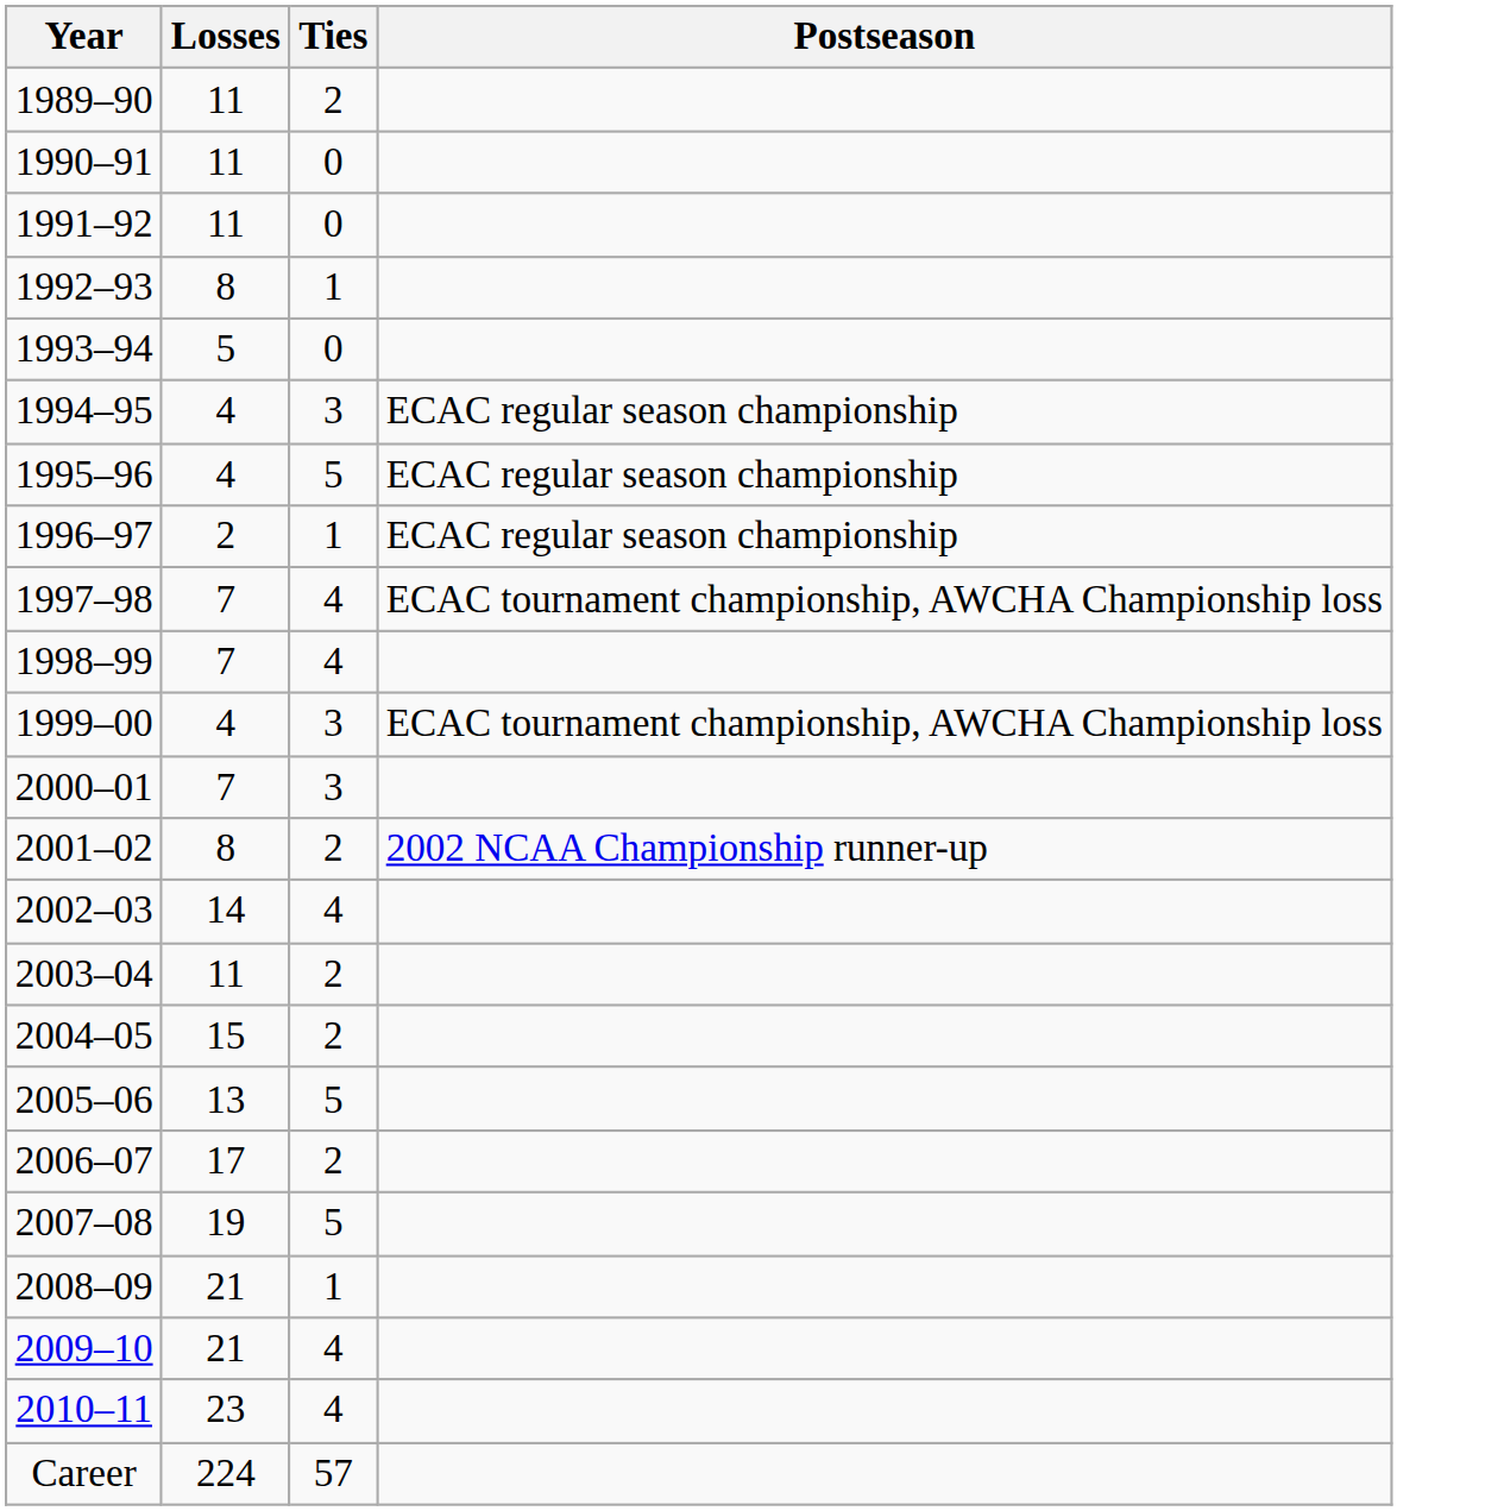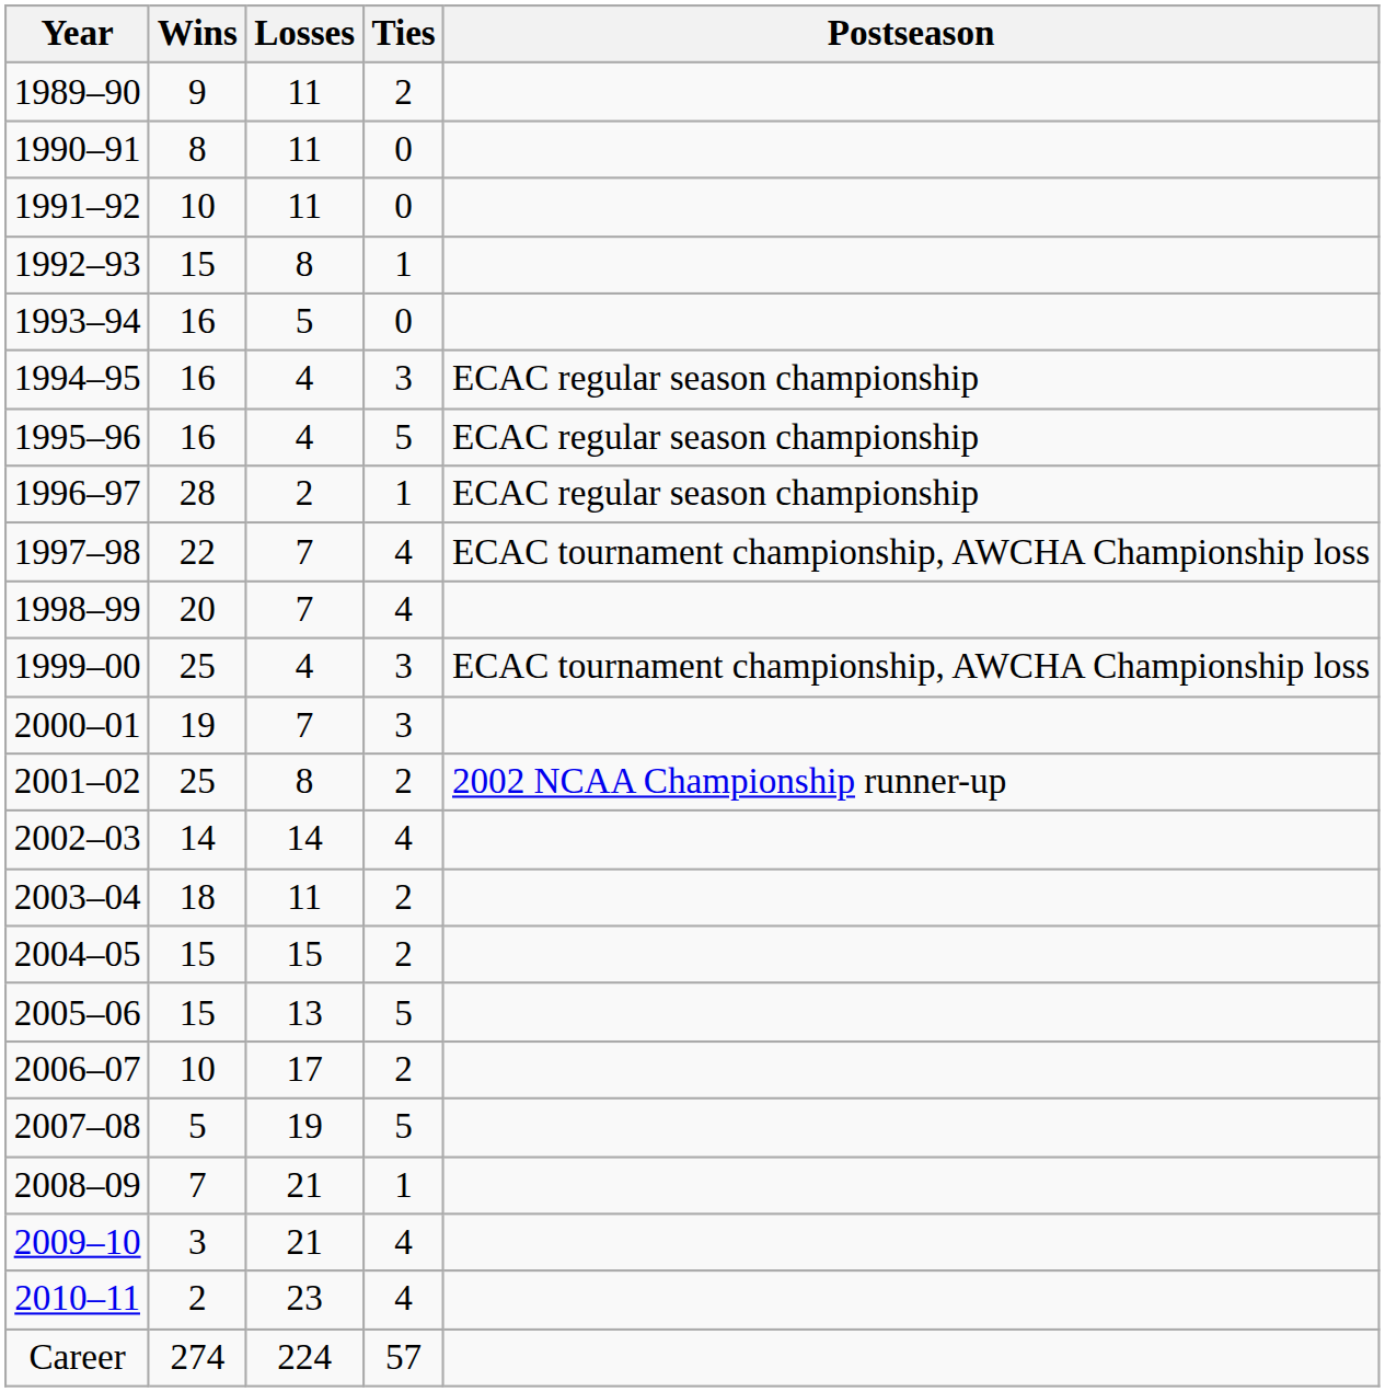 <table class="wikitable" style="text-align:center">
 <tr>
 <th>Year</th>
+<th>Wins</th>
 <th>Losses</th>
 <th>Ties</th>
 <th>Postseason</th>
 </tr>
 <tr>
 <td>1989–90</td>
+<td>9</td>
 <td>11</td>
 <td>2</td>
 <td></td>
 </tr>
 <tr>
 <td>1990–91</td>
+<td>8</td>
 <td>11</td>
 <td>0</td>
 <td></td>
 </tr>
 <tr>
 <td>1991–92</td>
+<td>10</td>
 <td>11</td>
 <td>0</td>
 <td></td>
 </tr>
 <tr>
 <td>1992–93</td>
+<td>15</td>
 <td>8</td>
 <td>1</td>
 <td></td>
 </tr>
 <tr>
 <td>1993–94</td>
+<td>16</td>
 <td>5</td>
 <td>0</td>
 <td></td>
 </tr>
 <tr>
 <td>1994–95</td>
+<td>16</td>
 <td>4</td>
 <td>3</td>
 <td align=left>ECAC regular season championship</td>
 </tr>
 <tr>
 <td>1995–96</td>
+<td>16</td>
 <td>4</td>
 <td>5</td>
 <td align=left>ECAC regular season championship</td>
 </tr>
 <tr>
 <td>1996–97</td>
+<td>28</td>
 <td>2</td>
 <td>1</td>
 <td align=left>ECAC regular season championship</td>
 </tr>
 <tr>
 <td>1997–98</td>
+<td>22</td>
 <td>7</td>
 <td>4</td>
 <td align=left>ECAC tournament championship, AWCHA Championship loss</td>
 </tr>
 <tr>
 <td>1998–99</td>
+<td>20</td>
 <td>7</td>
 <td>4</td>
 <td></td>
 </tr>
 <tr>
 <td>1999–00</td>
+<td>25</td>
 <td>4</td>
 <td>3</td>
 <td align=left>ECAC tournament championship, AWCHA Championship loss</td>
 </tr>
 <tr>
 <td>2000–01</td>
+<td>19</td>
 <td>7</td>
 <td>3</td>
 <td></td>
 </tr>
 <tr>
 <td>2001–02</td>
+<td>25</td>
 <td>8</td>
 <td>2</td>
 <td align=left><a href='#'>2002 NCAA Championship</a> runner-up</td>
 </tr>
 <tr>
 <td>2002–03</td>
 <td>14</td>
+<td>14</td>
 <td>4</td>
 <td></td>
 </tr>
 <tr>
 <td>2003–04</td>
+<td>18</td>
 <td>11</td>
 <td>2</td>
 <td></td>
 </tr>
 <tr>
 <td>2004–05</td>
 <td>15</td>
+<td>15</td>
 <td>2</td>
 <td></td>
 </tr>
 <tr>
 <td>2005–06</td>
+<td>15</td>
 <td>13</td>
 <td>5</td>
 <td></td>
 </tr>
 <tr>
 <td>2006–07</td>
+<td>10</td>
 <td>17</td>
 <td>2</td>
 <td></td>
 </tr>
 <tr>
 <td>2007–08</td>
+<td>5</td>
 <td>19</td>
 <td>5</td>
 <td></td>
 </tr>
 <tr>
 <td>2008–09</td>
+<td>7</td>
 <td>21</td>
 <td>1</td>
 <td></td>
 </tr>
 <tr>
 <td><a href='#'>2009–10</a></td>
+<td>3</td>
 <td>21</td>
 <td>4</td>
 <td></td>
 </tr>
 <tr>
 <td><a href='#'>2010–11</a></td>
+<td>2</td>
 <td>23</td>
 <td>4</td>
 <td></td>
 </tr>
 <tr>
 <td>Career</td>
+<td>274</td>
 <td>224</td>
 <td>57</td>
 <td></td>
 </tr>
 </table>
